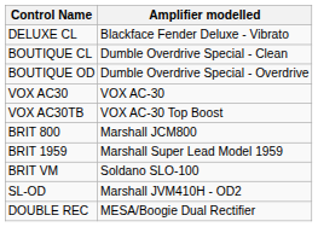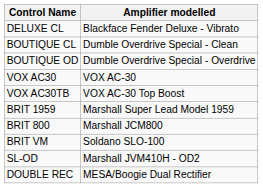 <table class="wikitable">
 <tr>
 <th>Control Name</th>
 <th>Amplifier modelled</th>
 </tr>
 <tr>
 <td>DELUXE CL</td>
 <td>Blackface Fender Deluxe - Vibrato</td>
 </tr>
 <tr>
 <td>BOUTIQUE CL</td>
 <td>Dumble Overdrive Special - Clean</td>
 </tr>
 <tr>
 <td>BOUTIQUE OD</td>
 <td>Dumble Overdrive Special - Overdrive</td>
 </tr>
 <tr>
 <td>VOX AC30</td>
 <td>VOX AC-30</td>
 </tr>
 <tr>
 <td>VOX AC30TB</td>
 <td>VOX AC-30 Top Boost</td>
 </tr>
 <tr>
+<td>BRIT 1959</td>
+<td>Marshall Super Lead Model 1959</td>
+</tr>
+<tr>
 <td>BRIT 800</td>
 <td>Marshall JCM800</td>
-</tr>
-<tr>
-<td>BRIT 1959</td>
-<td>Marshall Super Lead Model 1959</td>
 </tr>
 <tr>
 <td>BRIT VM</td>
 <td>Soldano SLO-100</td>
 </tr>
 <tr>
 <td>SL-OD</td>
 <td>Marshall JVM410H - OD2</td>
 </tr>
 <tr>
 <td>DOUBLE REC</td>
 <td>MESA/Boogie Dual Rectifier</td>
 </tr>
 </table>
